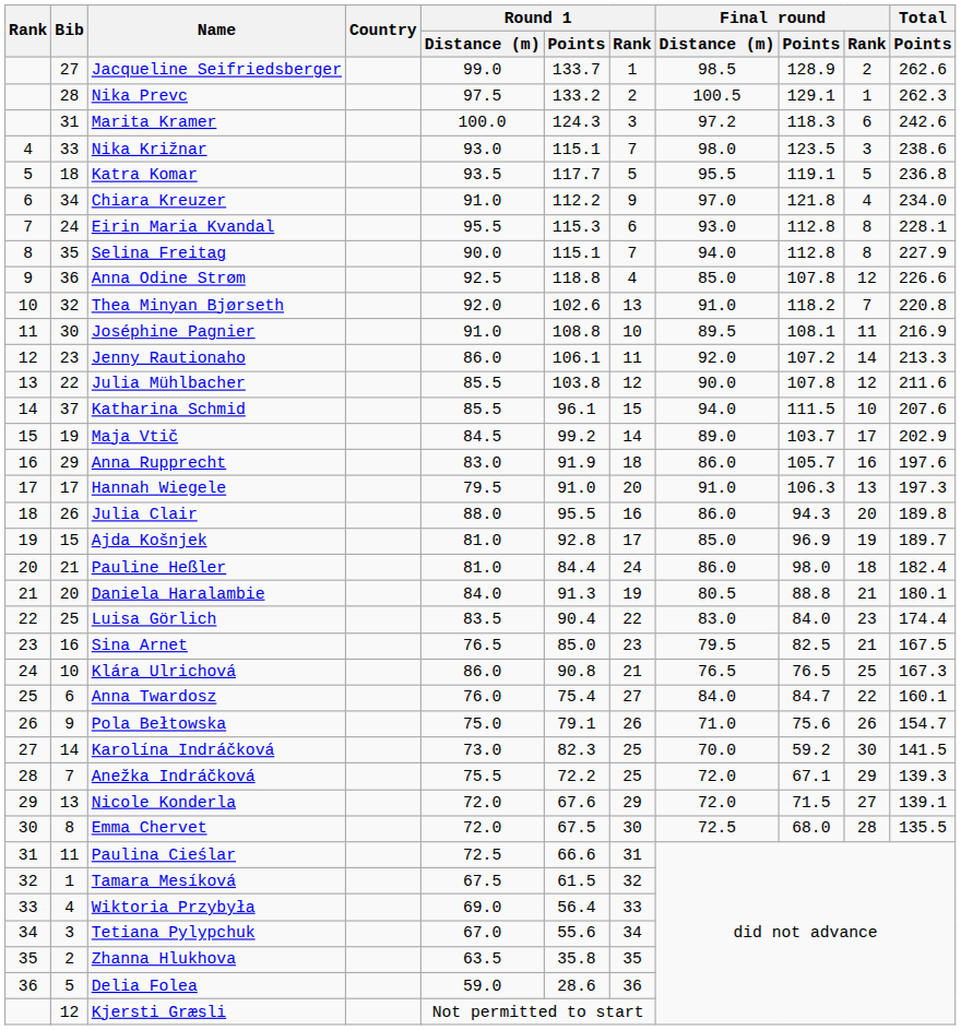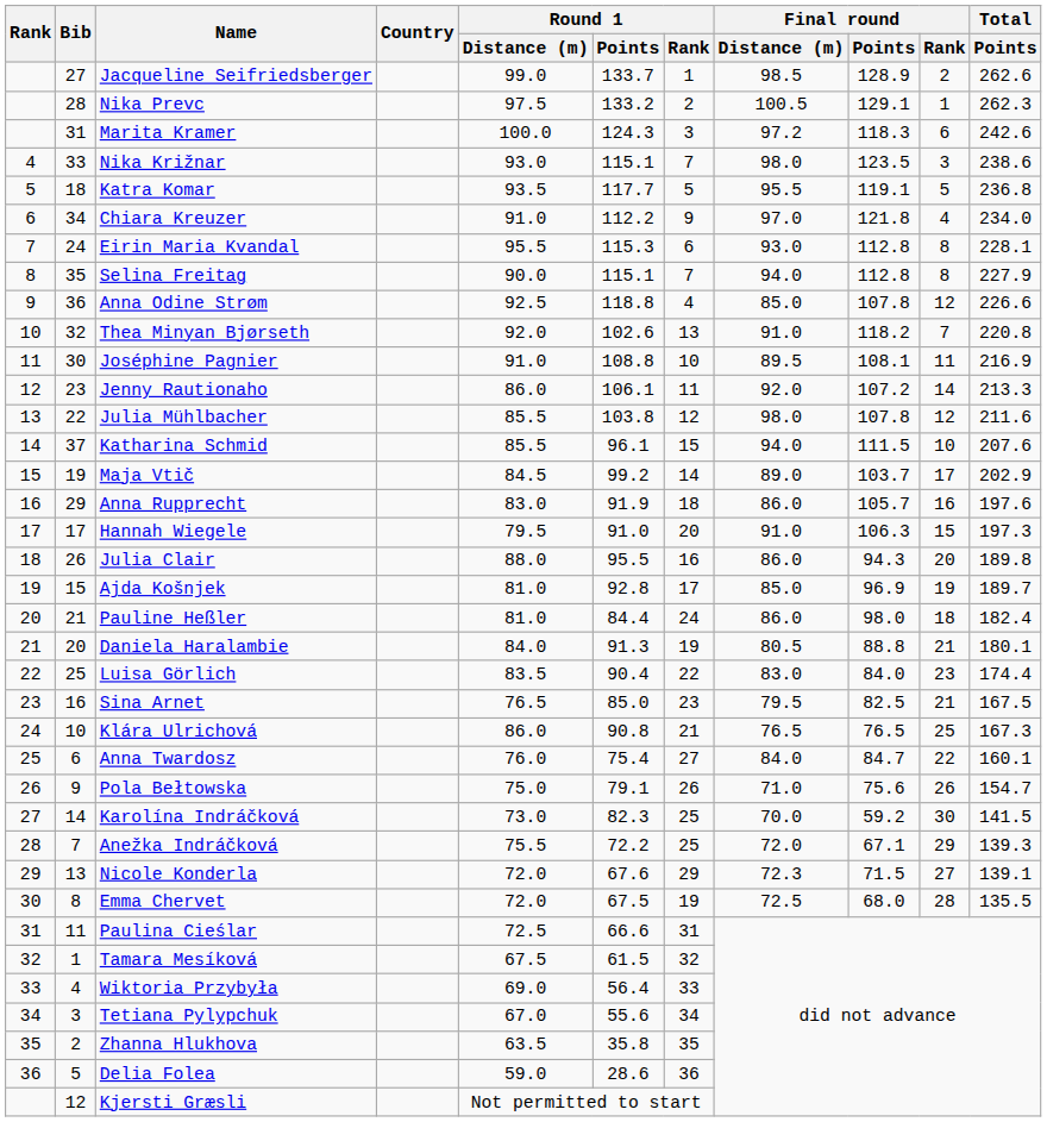 <table class="wikitable sortable" style="text-align:center">
 <tr>
 <th rowspan=2>Rank</th>
 <th rowspan=2>Bib</th>
 <th rowspan=2>Name</th>
 <th rowspan=2>Country</th>
 <th colspan=3>Round 1</th>
 <th colspan=3>Final round</th>
 <th>Total</th>
 </tr>
 <tr>
 <th>Distance (m)</th>
 <th>Points</th>
 <th>Rank</th>
 <th>Distance (m)</th>
 <th>Points</th>
 <th>Rank</th>
 <th>Points</th>
 </tr>
 <tr>
 <td></td>
 <td>27</td>
 <td align=left><a href='#'>Jacqueline Seifriedsberger</a></td>
 <td align=left></td>
 <td>99.0</td>
 <td>133.7</td>
 <td>1</td>
 <td>98.5</td>
 <td>128.9</td>
 <td>2</td>
 <td>262.6</td>
 </tr>
 <tr>
 <td></td>
 <td>28</td>
 <td align=left><a href='#'>Nika Prevc</a></td>
 <td align=left></td>
 <td>97.5</td>
 <td>133.2</td>
 <td>2</td>
 <td>100.5</td>
 <td>129.1</td>
 <td>1</td>
 <td>262.3</td>
 </tr>
 <tr>
 <td></td>
 <td>31</td>
 <td align=left><a href='#'>Marita Kramer</a></td>
 <td align=left></td>
 <td>100.0</td>
 <td>124.3</td>
 <td>3</td>
 <td>97.2</td>
 <td>118.3</td>
 <td>6</td>
 <td>242.6</td>
 </tr>
 <tr>
 <td>4</td>
 <td>33</td>
 <td align=left><a href='#'>Nika Križnar</a></td>
 <td align=left></td>
 <td>93.0</td>
 <td>115.1</td>
 <td>7</td>
 <td>98.0</td>
 <td>123.5</td>
 <td>3</td>
 <td>238.6</td>
 </tr>
 <tr>
 <td>5</td>
 <td>18</td>
 <td align=left><a href='#'>Katra Komar</a></td>
 <td align=left></td>
 <td>93.5</td>
 <td>117.7</td>
 <td>5</td>
 <td>95.5</td>
 <td>119.1</td>
 <td>5</td>
 <td>236.8</td>
 </tr>
 <tr>
 <td>6</td>
 <td>34</td>
 <td align=left><a href='#'>Chiara Kreuzer</a></td>
 <td align=left></td>
 <td>91.0</td>
 <td>112.2</td>
 <td>9</td>
 <td>97.0</td>
 <td>121.8</td>
 <td>4</td>
 <td>234.0</td>
 </tr>
 <tr>
 <td>7</td>
 <td>24</td>
 <td align=left><a href='#'>Eirin Maria Kvandal</a></td>
 <td align=left></td>
 <td>95.5</td>
 <td>115.3</td>
 <td>6</td>
 <td>93.0</td>
 <td>112.8</td>
 <td>8</td>
 <td>228.1</td>
 </tr>
 <tr>
 <td>8</td>
 <td>35</td>
 <td align=left><a href='#'>Selina Freitag</a></td>
 <td align=left></td>
 <td>90.0</td>
 <td>115.1</td>
 <td>7</td>
 <td>94.0</td>
 <td>112.8</td>
 <td>8</td>
 <td>227.9</td>
 </tr>
 <tr>
 <td>9</td>
 <td>36</td>
 <td align=left><a href='#'>Anna Odine Strøm</a></td>
 <td align=left></td>
 <td>92.5</td>
 <td>118.8</td>
 <td>4</td>
 <td>85.0</td>
 <td>107.8</td>
 <td>12</td>
 <td>226.6</td>
 </tr>
 <tr>
 <td>10</td>
 <td>32</td>
 <td align=left><a href='#'>Thea Minyan Bjørseth</a></td>
 <td align=left></td>
 <td>92.0</td>
 <td>102.6</td>
 <td>13</td>
 <td>91.0</td>
 <td>118.2</td>
 <td>7</td>
 <td>220.8</td>
 </tr>
 <tr>
 <td>11</td>
 <td>30</td>
 <td align=left><a href='#'>Joséphine Pagnier</a></td>
 <td align=left></td>
 <td>91.0</td>
 <td>108.8</td>
 <td>10</td>
 <td>89.5</td>
 <td>108.1</td>
 <td>11</td>
 <td>216.9</td>
 </tr>
 <tr>
 <td>12</td>
 <td>23</td>
 <td align=left><a href='#'>Jenny Rautionaho</a></td>
 <td align=left></td>
 <td>86.0</td>
 <td>106.1</td>
 <td>11</td>
 <td>92.0</td>
 <td>107.2</td>
 <td>14</td>
 <td>213.3</td>
 </tr>
 <tr>
 <td>13</td>
 <td>22</td>
 <td align=left><a href='#'>Julia Mühlbacher</a></td>
 <td align=left></td>
 <td>85.5</td>
 <td>103.8</td>
 <td>12</td>
-<td>90.0</td>
+<td>98.0</td>
 <td>107.8</td>
 <td>12</td>
 <td>211.6</td>
 </tr>
 <tr>
 <td>14</td>
 <td>37</td>
 <td align=left><a href='#'>Katharina Schmid</a></td>
 <td align=left></td>
 <td>85.5</td>
 <td>96.1</td>
 <td>15</td>
 <td>94.0</td>
 <td>111.5</td>
 <td>10</td>
 <td>207.6</td>
 </tr>
 <tr>
 <td>15</td>
 <td>19</td>
 <td align=left><a href='#'>Maja Vtič</a></td>
 <td align=left></td>
 <td>84.5</td>
 <td>99.2</td>
 <td>14</td>
 <td>89.0</td>
 <td>103.7</td>
 <td>17</td>
 <td>202.9</td>
 </tr>
 <tr>
 <td>16</td>
 <td>29</td>
 <td align=left><a href='#'>Anna Rupprecht</a></td>
 <td align=left></td>
 <td>83.0</td>
 <td>91.9</td>
 <td>18</td>
 <td>86.0</td>
 <td>105.7</td>
 <td>16</td>
 <td>197.6</td>
 </tr>
 <tr>
 <td>17</td>
 <td>17</td>
 <td align=left><a href='#'>Hannah Wiegele</a></td>
 <td align=left></td>
 <td>79.5</td>
 <td>91.0</td>
 <td>20</td>
 <td>91.0</td>
 <td>106.3</td>
-<td>13</td>
+<td>15</td>
 <td>197.3</td>
 </tr>
 <tr>
 <td>18</td>
 <td>26</td>
 <td align=left><a href='#'>Julia Clair</a></td>
 <td align=left></td>
 <td>88.0</td>
 <td>95.5</td>
 <td>16</td>
 <td>86.0</td>
 <td>94.3</td>
 <td>20</td>
 <td>189.8</td>
 </tr>
 <tr>
 <td>19</td>
 <td>15</td>
 <td align=left><a href='#'>Ajda Košnjek</a></td>
 <td align=left></td>
 <td>81.0</td>
 <td>92.8</td>
 <td>17</td>
 <td>85.0</td>
 <td>96.9</td>
 <td>19</td>
 <td>189.7</td>
 </tr>
 <tr>
 <td>20</td>
 <td>21</td>
 <td align=left><a href='#'>Pauline Heßler</a></td>
 <td align=left></td>
 <td>81.0</td>
 <td>84.4</td>
 <td>24</td>
 <td>86.0</td>
 <td>98.0</td>
 <td>18</td>
 <td>182.4</td>
 </tr>
 <tr>
 <td>21</td>
 <td>20</td>
 <td align=left><a href='#'>Daniela Haralambie</a></td>
 <td align=left></td>
 <td>84.0</td>
 <td>91.3</td>
 <td>19</td>
 <td>80.5</td>
 <td>88.8</td>
 <td>21</td>
 <td>180.1</td>
 </tr>
 <tr>
 <td>22</td>
 <td>25</td>
 <td align=left><a href='#'>Luisa Görlich</a></td>
 <td align=left></td>
 <td>83.5</td>
 <td>90.4</td>
 <td>22</td>
 <td>83.0</td>
 <td>84.0</td>
 <td>23</td>
 <td>174.4</td>
 </tr>
 <tr>
 <td>23</td>
 <td>16</td>
 <td align=left><a href='#'>Sina Arnet</a></td>
 <td align=left></td>
 <td>76.5</td>
 <td>85.0</td>
 <td>23</td>
 <td>79.5</td>
 <td>82.5</td>
 <td>21</td>
 <td>167.5</td>
 </tr>
 <tr>
 <td>24</td>
 <td>10</td>
 <td align=left><a href='#'>Klára Ulrichová</a></td>
 <td align=left></td>
 <td>86.0</td>
 <td>90.8</td>
 <td>21</td>
 <td>76.5</td>
 <td>76.5</td>
 <td>25</td>
 <td>167.3</td>
 </tr>
 <tr>
 <td>25</td>
 <td>6</td>
 <td align=left><a href='#'>Anna Twardosz</a></td>
 <td align=left></td>
 <td>76.0</td>
 <td>75.4</td>
 <td>27</td>
 <td>84.0</td>
 <td>84.7</td>
 <td>22</td>
 <td>160.1</td>
 </tr>
 <tr>
 <td>26</td>
 <td>9</td>
 <td align=left><a href='#'>Pola Bełtowska</a></td>
 <td align=left></td>
 <td>75.0</td>
 <td>79.1</td>
 <td>26</td>
 <td>71.0</td>
 <td>75.6</td>
 <td>26</td>
 <td>154.7</td>
 </tr>
 <tr>
 <td>27</td>
 <td>14</td>
 <td align=left><a href='#'>Karolína Indráčková</a></td>
 <td align=left></td>
 <td>73.0</td>
 <td>82.3</td>
 <td>25</td>
 <td>70.0</td>
 <td>59.2</td>
 <td>30</td>
 <td>141.5</td>
 </tr>
 <tr>
 <td>28</td>
 <td>7</td>
 <td align=left><a href='#'>Anežka Indráčková</a></td>
 <td align=left></td>
 <td>75.5</td>
 <td>72.2</td>
 <td>25</td>
 <td>72.0</td>
 <td>67.1</td>
 <td>29</td>
 <td>139.3</td>
 </tr>
 <tr>
 <td>29</td>
 <td>13</td>
 <td align=left><a href='#'>Nicole Konderla</a></td>
 <td align=left></td>
 <td>72.0</td>
 <td>67.6</td>
 <td>29</td>
-<td>72.0</td>
+<td>72.3</td>
 <td>71.5</td>
 <td>27</td>
 <td>139.1</td>
 </tr>
 <tr>
 <td>30</td>
 <td>8</td>
 <td align=left><a href='#'>Emma Chervet</a></td>
 <td align=left></td>
 <td>72.0</td>
 <td>67.5</td>
-<td>30</td>
+<td>19</td>
 <td>72.5</td>
 <td>68.0</td>
 <td>28</td>
 <td>135.5</td>
 </tr>
 <tr>
 <td>31</td>
 <td>11</td>
 <td align=left><a href='#'>Paulina Cieślar</a></td>
 <td align=left></td>
 <td>72.5</td>
 <td>66.6</td>
 <td>31</td>
 <td colspan="4" rowspan="7">did not advance</td>
 </tr>
 <tr>
 <td>32</td>
 <td>1</td>
 <td align=left><a href='#'>Tamara Mesíková</a></td>
 <td align=left></td>
 <td>67.5</td>
 <td>61.5</td>
 <td>32</td>
 </tr>
 <tr>
 <td>33</td>
 <td>4</td>
 <td align=left><a href='#'>Wiktoria Przybyła</a></td>
 <td align=left></td>
 <td>69.0</td>
 <td>56.4</td>
 <td>33</td>
 </tr>
 <tr>
 <td>34</td>
 <td>3</td>
 <td align=left><a href='#'>Tetiana Pylypchuk</a></td>
 <td align=left></td>
 <td>67.0</td>
 <td>55.6</td>
 <td>34</td>
 </tr>
 <tr>
 <td>35</td>
 <td>2</td>
 <td align=left><a href='#'>Zhanna Hlukhova</a></td>
 <td align=left></td>
 <td>63.5</td>
 <td>35.8</td>
 <td>35</td>
 </tr>
 <tr>
 <td>36</td>
 <td>5</td>
 <td align=left><a href='#'>Delia Folea</a></td>
 <td align=left></td>
 <td>59.0</td>
 <td>28.6</td>
 <td>36</td>
 </tr>
 <tr>
 <td></td>
 <td>12</td>
 <td align=left><a href='#'>Kjersti Græsli</a></td>
 <td align=left></td>
 <td colspan=3>Not permitted to start</td>
 </tr>
 </table>
